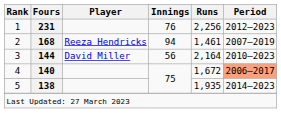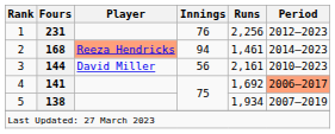 <table class="wikitable plainrowheaders sortable">
 <tr>
 <th scope=col>Rank</th>
 <th scope=col>Fours</th>
 <th scope=col>Player</th>
 <th scope=col>Innings</th>
 <th scope=col>Runs</th>
 <th scope=col>Period</th>
 </tr>
 <tr>
 <td align=center>1</td>
 <th scope=row style=text-align:center;>231</th>
 <td></td>
 <td align=center>76</td>
 <td align=center>2,256</td>
 <td>2012–2023</td>
 </tr>
 <tr>
 <td align=center>2</td>
 <th scope=row style=text-align:center;>168</th>
-<td><a href='#'>Reeza Hendricks</a></td>
+<td style="background: lightsalmon;"><a href='#'>Reeza Hendricks</a></td>
 <td align=center>94</td>
 <td align=center>1,461</td>
-<td>2007–2019</td>
+<td>2014–2023</td>
 </tr>
 <tr>
 <td align=center>3</td>
 <th scope=row style=text-align:center;>144</th>
 <td><a href='#'>David Miller</a></td>
 <td align=center>56</td>
-<td align=center>2,164</td>
+<td align=center>2,161</td>
 <td>2010–2023</td>
 </tr>
 <tr>
 <td align=center>4</td>
-<th scope=row style=text-align:center;>140</th>
+<th scope=row style=text-align:center;>141</th>
 <td></td>
 <td align=center rowspan=2>75</td>
-<td align=center>1,672</td>
+<td align=center>1,692</td>
 <td style="background: lightsalmon;">2006–2017</td>
 </tr>
 <tr>
 <td align=center>5</td>
 <th scope=row style=text-align:center;>138</th>
 <td></td>
-<td align=center>1,935</td>
-<td>2014–2023</td>
+<td align=center>1,934</td>
+<td>2007–2019</td>
 </tr>
 <tr>
 </tr>
 <tr class=sortbottom>
 <td colspan=6><small>Last Updated: 27 March 2023</small></td>
 </tr>
 </table>
